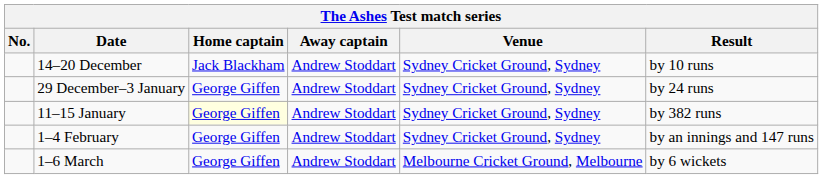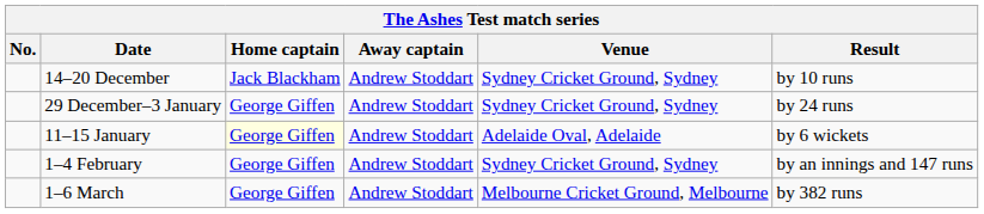 <table class="wikitable">
 <tr>
 <th colspan="9"><a href='#'>The Ashes</a> Test match series</th>
 </tr>
 <tr>
 <th>No.</th>
 <th>Date</th>
 <th>Home captain</th>
 <th>Away captain</th>
 <th>Venue</th>
 <th>Result</th>
 </tr>
 <tr>
 <td></td>
 <td>14–20 December</td>
 <td><a href='#'>Jack Blackham</a></td>
 <td><a href='#'>Andrew Stoddart</a></td>
 <td><a href='#'>Sydney Cricket Ground</a>, <a href='#'>Sydney</a></td>
 <td> by 10 runs</td>
 </tr>
 <tr>
 <td></td>
 <td>29 December–3 January</td>
 <td><a href='#'>George Giffen</a></td>
 <td><a href='#'>Andrew Stoddart</a></td>
 <td><a href='#'>Sydney Cricket Ground</a>, <a href='#'>Sydney</a></td>
 <td> by 24 runs</td>
 </tr>
 <tr>
 <td></td>
 <td>11–15 January</td>
 <td style="background: lightyellow;"><a href='#'>George Giffen</a></td>
 <td><a href='#'>Andrew Stoddart</a></td>
-<td><a href='#'>Sydney Cricket Ground</a>, <a href='#'>Sydney</a></td>
-<td> by 382 runs</td>
+<td><a href='#'>Adelaide Oval</a>, <a href='#'>Adelaide</a></td>
+<td> by 6 wickets</td>
 </tr>
 <tr>
 <td></td>
 <td>1–4 February</td>
 <td><a href='#'>George Giffen</a></td>
 <td><a href='#'>Andrew Stoddart</a></td>
 <td><a href='#'>Sydney Cricket Ground</a>, <a href='#'>Sydney</a></td>
 <td> by an innings and 147 runs</td>
 </tr>
 <tr>
 <td></td>
 <td>1–6 March</td>
 <td><a href='#'>George Giffen</a></td>
 <td><a href='#'>Andrew Stoddart</a></td>
 <td><a href='#'>Melbourne Cricket Ground</a>, <a href='#'>Melbourne</a></td>
-<td> by 6 wickets</td>
+<td> by 382 runs</td>
 </tr>
 </table>
